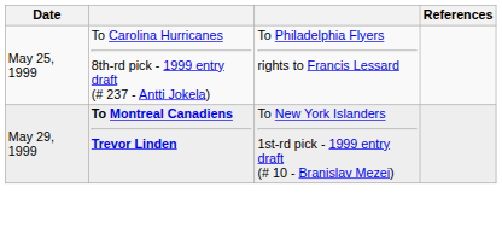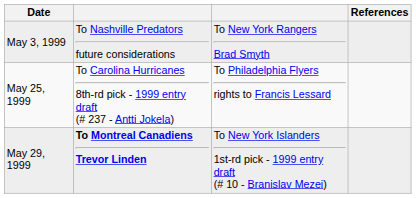 <table class="wikitable">
 <tr>
 <th>Date</th>
 <th></th>
 <th></th>
 <th>References</th>
+</tr>
+<tr bgcolor="#eeeeee">
+<td>May 3, 1999</td>
+<td valign="top">To <a href='#'>Nashville Predators</a><hr>future considerations</td>
+<td valign="top">To <a href='#'>New York Rangers</a><hr><a href='#'>Brad Smyth</a></td>
+<td></td>
 </tr>
 <tr>
 <td>May 25, 1999</td>
 <td valign="top">To <a href='#'>Carolina Hurricanes</a><hr>8th-rd pick - <a href='#'>1999 entry draft</a><br>(# 237 - <a href='#'>Antti Jokela</a>)</td>
 <td valign="top">To <a href='#'>Philadelphia Flyers</a><hr>rights to <a href='#'>Francis Lessard</a></td>
 <td></td>
 </tr>
 <tr bgcolor="#eeeeee">
 <td>May 29, 1999</td>
 <td valign="top"><strong>To <a href='#'>Montreal Canadiens</a><hr><a href='#'>Trevor Linden</a></strong></td>
 <td valign="top">To <a href='#'>New York Islanders</a><hr>1st-rd pick - <a href='#'>1999 entry draft</a><br>(# 10 - <a href='#'>Branislav Mezei</a>)</td>
 <td></td>
 </tr>
 </table>
